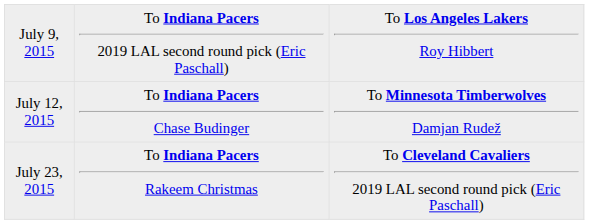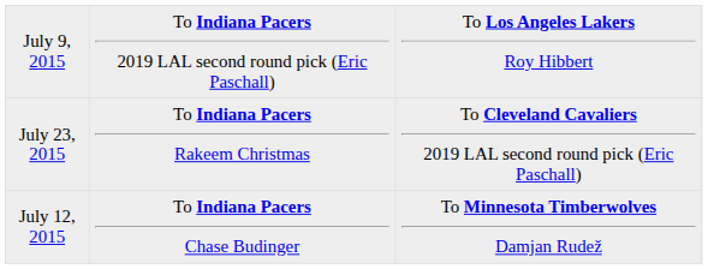 <table border=1 style="border-collapse:collapse; text-align: center; width: 100%" bordercolor="#DFDFDF"  cellpadding="5">
 <tr bgcolor="eeeeee">
 <td style="width:12%">July 9, <a href='#'>2015</a></td>
 <td style="width:44%" valign="top">To <strong><a href='#'>Indiana Pacers</a></strong><hr>2019 LAL second round pick (<a href='#'>Eric Paschall</a>)</td>
 <td style="width:44%" valign="top">To <strong><a href='#'>Los Angeles Lakers</a></strong><hr><a href='#'>Roy Hibbert</a></td>
 </tr>
 <tr bgcolor="eeeeee">
+<td style="width:12%">July 23, <a href='#'>2015</a></td>
+<td style="width:44%" valign="top">To <strong><a href='#'>Indiana Pacers</a></strong><hr><a href='#'>Rakeem Christmas</a></td>
+<td style="width:44%" valign="top">To <strong><a href='#'>Cleveland Cavaliers</a></strong><hr>2019 LAL second round pick (<a href='#'>Eric Paschall</a>)</td>
+</tr>
+<tr bgcolor="eeeeee">
 <td style="width:12%">July 12, <a href='#'>2015</a></td>
 <td style="width:44%" valign="top">To <strong><a href='#'>Indiana Pacers</a></strong><hr><a href='#'>Chase Budinger</a></td>
 <td style="width:44%" valign="top">To <strong><a href='#'>Minnesota Timberwolves</a></strong><hr><a href='#'>Damjan Rudež</a></td>
 </tr>
-<tr bgcolor="eeeeee">
-<td style="width:12%">July 23, <a href='#'>2015</a></td>
-<td style="width:44%" valign="top">To <strong><a href='#'>Indiana Pacers</a></strong><hr><a href='#'>Rakeem Christmas</a></td>
-<td style="width:44%" valign="top">To <strong><a href='#'>Cleveland Cavaliers</a></strong><hr>2019 LAL second round pick (<a href='#'>Eric Paschall</a>)</td>
-</tr>
 </table>
